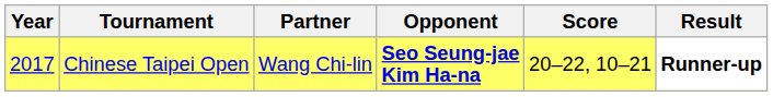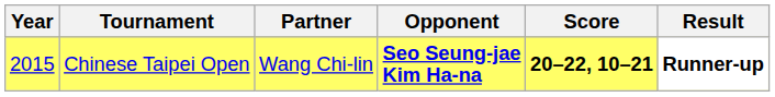 <table class="sortable wikitable" style="font-size: 90%;">
 <tr>
 <th>Year</th>
 <th>Tournament</th>
 <th>Partner</th>
 <th>Opponent</th>
 <th>Score</th>
 <th>Result</th>
 </tr>
 <tr style="background:#FFFF67">
-<td align="center"><a href='#'>2017</a></td>
+<td align="center"><a href='#'>2015</a></td>
 <td align="left"><a href='#'>Chinese Taipei Open</a></td>
 <td align="left"> <a href='#'>Wang Chi-lin</a></td>
 <td align="left"><strong> <a href='#'>Seo Seung-jae</a><br> <a href='#'>Kim Ha-na</a></strong></td>
-<td align="left">20–22, 10–21</td>
+<td align="left"><strong>20–22, 10–21</strong></td>
 <td style="text-align:left; background:white"> <strong>Runner-up</strong></td>
 </tr>
 </table>
